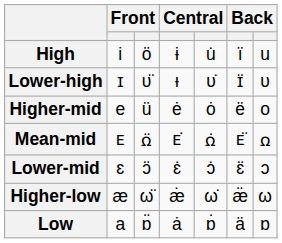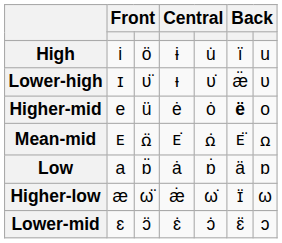 <table class="wikitable Unicode" style="text-align:center">
 <tr>
 <th rowspan=2></th>
 <th colspan=2>Front</th>
 <th colspan=2>Central</th>
 <th colspan=2>Back</th>
 </tr>
 <tr>
 <th></th>
 <th></th>
 <th></th>
 <th></th>
 <th></th>
 <th></th>
 </tr>
 <tr>
 <th>High</th>
 <td>i</td>
 <td>ö</td>
 <td>ɨ</td>
 <td>u̇</td>
 <td>ï</td>
 <td>u</td>
 </tr>
 <tr>
 <th>Lower-high</th>
 <td>ɪ</td>
 <td>ᴜ̈</td>
 <td>ᵻ</td>
 <td>ᴜ̇</td>
-<td>ɪ̈</td>
+<td>æ̈</td>
 <td>ᴜ</td>
 </tr>
 <tr>
 <th>Higher-mid</th>
 <td>e</td>
 <td>ü</td>
 <td>ė</td>
 <td>ȯ</td>
-<td>ë</td>
+<td><strong>ë</strong></td>
 <td>o</td>
 </tr>
 <tr>
 <th>Mean-mid</th>
 <td>ᴇ</td>
 <td>ꭥ̈</td>
 <td>ᴇ̇</td>
 <td>ꭥ̇</td>
 <td>ᴇ̈</td>
 <td>ꭥ</td>
 </tr>
 <tr>
+<th>Low</th>
+<td>a</td>
+<td>ɒ̈</td>
+<td>ȧ</td>
+<td>ɒ̇</td>
+<td>ä</td>
+<td>ɒ</td>
+</tr>
+<tr>
+<th>Higher-low</th>
+<td>æ</td>
+<td>ω̈</td>
+<td>æ̇</td>
+<td>ω̇</td>
+<td>ɪ̈</td>
+<td>ω</td>
+</tr>
+<tr>
 <th>Lower-mid</th>
 <td>ɛ</td>
 <td>ɔ̈</td>
 <td>ɛ̇</td>
 <td>ɔ̇</td>
 <td>ɛ̈</td>
 <td>ɔ</td>
 </tr>
-<tr>
-<th>Higher-low</th>
-<td>æ</td>
-<td>ω̈</td>
-<td>æ̇</td>
-<td>ω̇</td>
-<td>æ̈</td>
-<td>ω</td>
-</tr>
-<tr>
-<th>Low</th>
-<td>a</td>
-<td>ɒ̈</td>
-<td>ȧ</td>
-<td>ɒ̇</td>
-<td>ä</td>
-<td>ɒ</td>
-</tr>
 </table>
